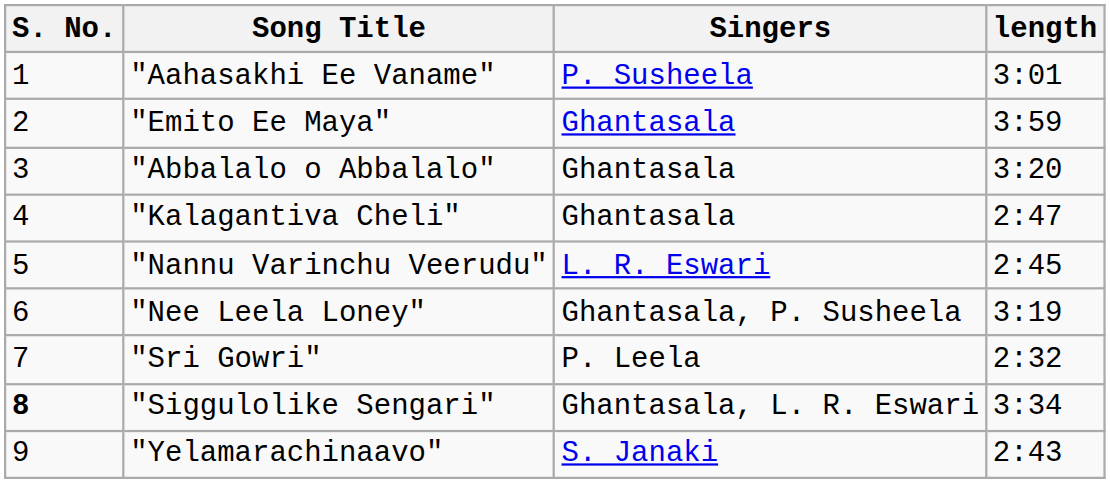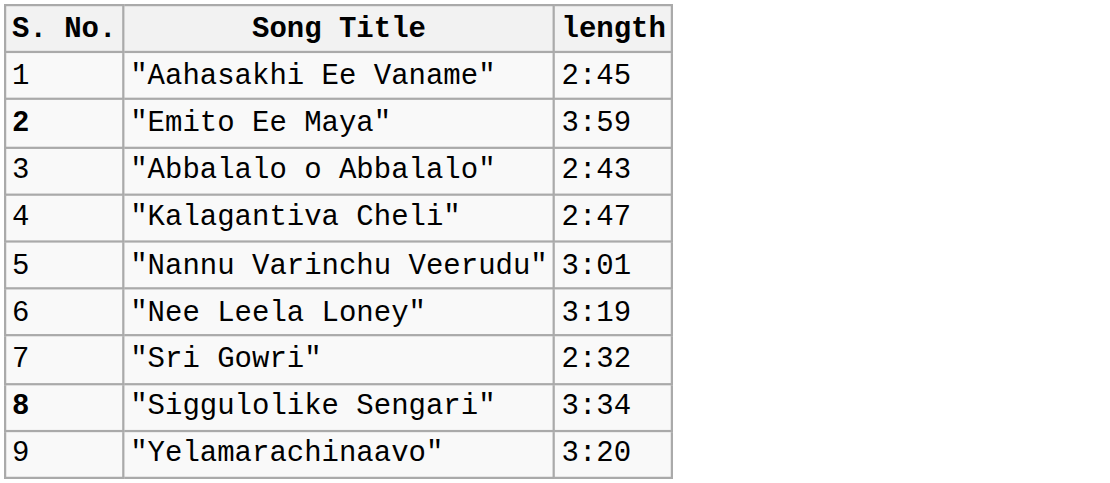 <table class="wikitable">
 <tr>
 <th>S. No.</th>
 <th>Song Title</th>
-<th>Singers</th>
 <th>length</th>
 </tr>
 <tr>
 <td>1</td>
 <td>"Aahasakhi Ee Vaname"</td>
-<td><a href='#'>P. Susheela</a></td>
-<td>3:01</td>
+<td>2:45</td>
 </tr>
 <tr>
-<td>2</td>
+<td><strong>2</strong></td>
 <td>"Emito Ee Maya"</td>
-<td><a href='#'>Ghantasala</a></td>
 <td>3:59</td>
 </tr>
 <tr>
 <td>3</td>
 <td>"Abbalalo o Abbalalo"</td>
-<td>Ghantasala</td>
-<td>3:20</td>
+<td>2:43</td>
 </tr>
 <tr>
 <td>4</td>
 <td>"Kalagantiva Cheli"</td>
-<td>Ghantasala</td>
 <td>2:47</td>
 </tr>
 <tr>
 <td>5</td>
 <td>"Nannu Varinchu Veerudu"</td>
-<td><a href='#'>L. R. Eswari</a></td>
-<td>2:45</td>
+<td>3:01</td>
 </tr>
 <tr>
 <td>6</td>
 <td>"Nee Leela Loney"</td>
-<td>Ghantasala, P. Susheela</td>
 <td>3:19</td>
 </tr>
 <tr>
 <td>7</td>
 <td>"Sri Gowri"</td>
-<td>P. Leela</td>
 <td>2:32</td>
 </tr>
 <tr>
 <td><strong>8</strong></td>
 <td>"Siggulolike Sengari"</td>
-<td>Ghantasala, L. R. Eswari</td>
 <td>3:34</td>
 </tr>
 <tr>
 <td>9</td>
 <td>"Yelamarachinaavo"</td>
-<td><a href='#'>S. Janaki</a></td>
-<td>2:43</td>
+<td>3:20</td>
 </tr>
 </table>
